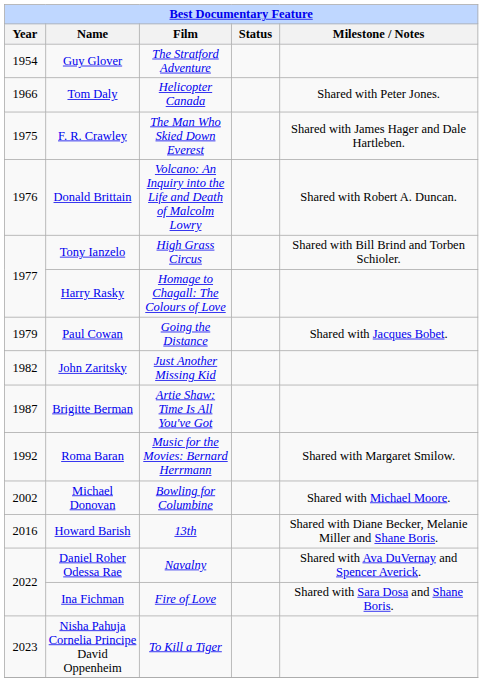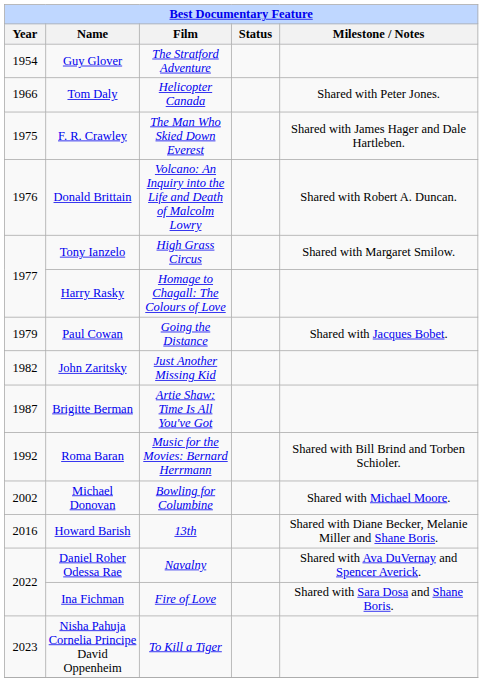 <table class="wikitable" style="text-align: center">
 <tr style="background:#bfd7ff;">
 <td colspan="5" style="text-align:center;"><strong><a href='#'>Best Documentary Feature</a></strong></td>
 </tr>
 <tr style="background:#ebf5ff;">
 <th style="width:075px;">Year</th>
 <th style="width:200px;">Name</th>
 <th style="width:200px;">Film</th>
 <th style="width:080px;">Status</th>
 <th style="width:650px;">Milestone / Notes</th>
 </tr>
 <tr>
 <td>1954</td>
 <td><a href='#'>Guy Glover</a></td>
 <td><em><a href='#'>The Stratford Adventure</a></em></td>
 <td></td>
 <td></td>
 </tr>
 <tr>
 <td>1966</td>
 <td><a href='#'>Tom Daly</a></td>
 <td><em><a href='#'>Helicopter Canada</a></em></td>
 <td></td>
 <td>Shared with Peter Jones.</td>
 </tr>
 <tr>
 <td>1975</td>
 <td><a href='#'>F. R. Crawley</a></td>
 <td><em><a href='#'>The Man Who Skied Down Everest</a></em></td>
 <td></td>
 <td>Shared with James Hager and Dale Hartleben.</td>
 </tr>
 <tr>
 <td>1976</td>
 <td><a href='#'>Donald Brittain</a></td>
 <td><em><a href='#'>Volcano: An Inquiry into the Life and Death of Malcolm Lowry</a></em></td>
 <td></td>
 <td>Shared with Robert A. Duncan.</td>
 </tr>
 <tr>
 <td rowspan="2">1977</td>
 <td><a href='#'>Tony Ianzelo</a></td>
 <td><em><a href='#'>High Grass Circus</a></em></td>
 <td></td>
-<td>Shared with Bill Brind and Torben Schioler.</td>
+<td>Shared with Margaret Smilow.</td>
 </tr>
 <tr>
 <td><a href='#'>Harry Rasky</a></td>
 <td><em><a href='#'>Homage to Chagall: The Colours of Love</a></em></td>
 <td></td>
 <td></td>
 </tr>
 <tr>
 <td>1979</td>
 <td><a href='#'>Paul Cowan</a></td>
 <td><em><a href='#'>Going the Distance</a></em></td>
 <td></td>
 <td>Shared with <a href='#'>Jacques Bobet</a>.</td>
 </tr>
 <tr>
 <td>1982</td>
 <td><a href='#'>John Zaritsky</a></td>
 <td><a href='#'><em>Just</em> <em>Another Missing Kid</em></a></td>
 <td></td>
 <td></td>
 </tr>
 <tr>
 <td>1987</td>
 <td><a href='#'>Brigitte Berman</a></td>
 <td><em><a href='#'>Artie Shaw: Time Is All You've Got</a></em></td>
 <td></td>
 <td></td>
 </tr>
 <tr>
 <td>1992</td>
 <td><a href='#'>Roma Baran</a></td>
 <td><em><a href='#'>Music for the Movies: Bernard Herrmann</a></em></td>
 <td></td>
-<td>Shared with Margaret Smilow.</td>
+<td>Shared with Bill Brind and Torben Schioler.</td>
 </tr>
 <tr>
 <td>2002</td>
 <td><a href='#'>Michael Donovan</a></td>
 <td><em><a href='#'>Bowling for Columbine</a></em></td>
 <td></td>
 <td>Shared with <a href='#'>Michael Moore</a>.</td>
 </tr>
 <tr>
 <td>2016</td>
 <td><a href='#'>Howard Barish</a></td>
 <td><em><a href='#'>13th</a></em></td>
 <td></td>
 <td>Shared with Diane Becker, Melanie Miller and <a href='#'>Shane Boris</a>.</td>
 </tr>
 <tr>
 <td rowspan=2>2022</td>
 <td><a href='#'>Daniel Roher</a><br><a href='#'>Odessa Rae</a></td>
 <td><em><a href='#'>Navalny</a></em></td>
 <td></td>
 <td>Shared with <a href='#'>Ava DuVernay</a> and <a href='#'>Spencer Averick</a>.</td>
 </tr>
 <tr>
 <td><a href='#'>Ina Fichman</a></td>
 <td><em><a href='#'>Fire of Love</a></em></td>
 <td></td>
 <td>Shared with <a href='#'>Sara Dosa</a> and <a href='#'>Shane Boris</a>.</td>
 </tr>
 <tr>
 <td>2023</td>
 <td><a href='#'>Nisha Pahuja</a><br><a href='#'>Cornelia Principe</a><br>David Oppenheim</td>
 <td><em><a href='#'>To Kill a Tiger</a></em></td>
 <td></td>
 <td></td>
 </tr>
 <tr>
 </tr>
 </table>
